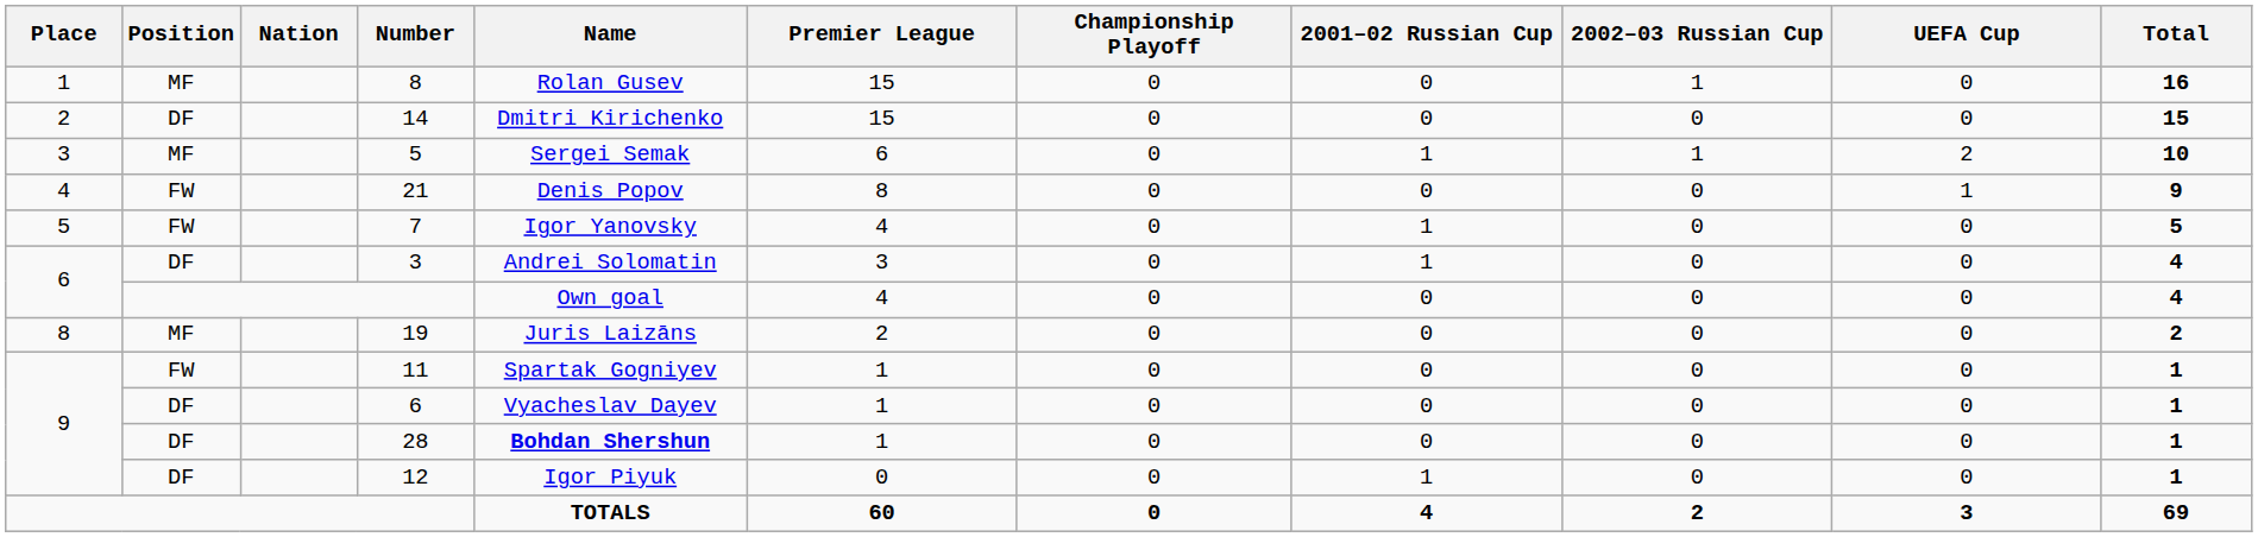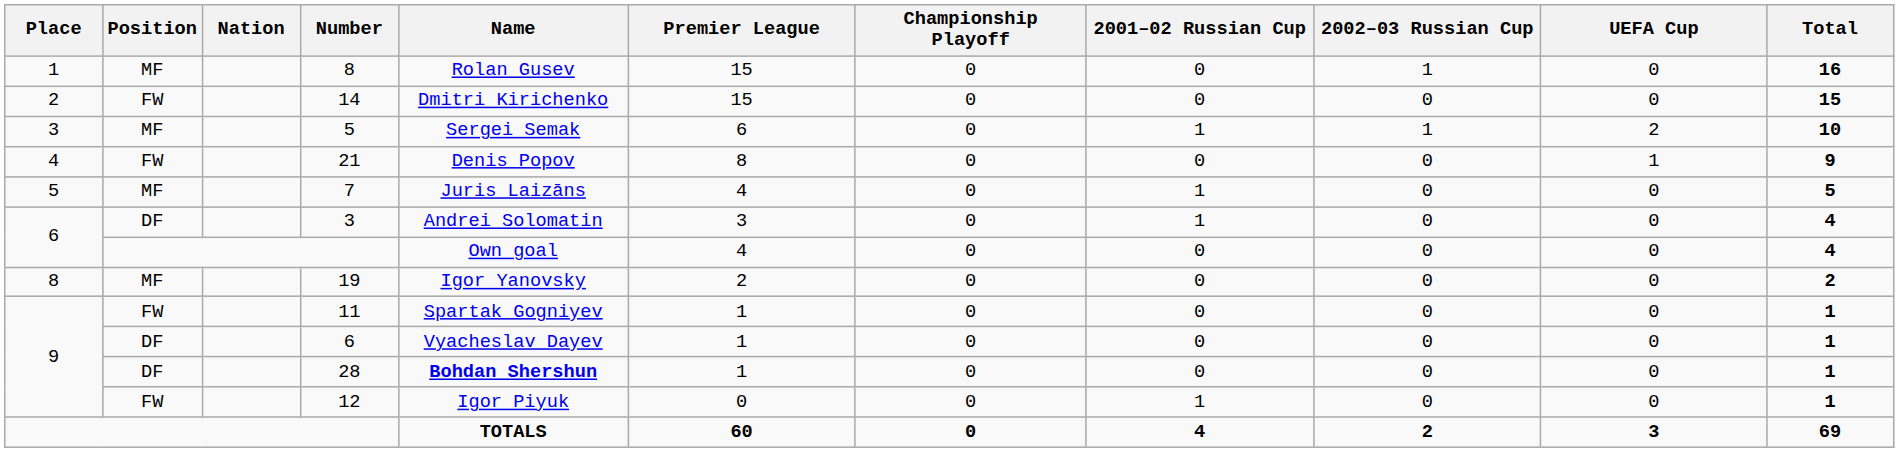 <table class="wikitable" style="font-size: 95%; text-align: center;">
 <tr>
 <th width=60>Place</th>
 <th width=60>Position</th>
 <th width=60>Nation</th>
 <th width=60>Number</th>
 <th width=150>Name</th>
 <th width=150>Premier League</th>
 <th width=150>Championship Playoff</th>
 <th width=150>2001–02 Russian Cup</th>
 <th width=150>2002–03 Russian Cup</th>
 <th width=150>UEFA Cup</th>
 <th width=80><strong>Total</strong></th>
 </tr>
 <tr>
 <td>1</td>
 <td>MF</td>
 <td></td>
 <td>8</td>
 <td><a href='#'>Rolan Gusev</a></td>
 <td>15</td>
 <td>0</td>
 <td>0</td>
 <td>1</td>
 <td>0</td>
 <td><strong>16</strong></td>
 </tr>
 <tr>
 <td>2</td>
-<td>DF</td>
+<td>FW</td>
 <td></td>
 <td>14</td>
 <td><a href='#'>Dmitri Kirichenko</a></td>
 <td>15</td>
 <td>0</td>
 <td>0</td>
 <td>0</td>
 <td>0</td>
 <td><strong>15</strong></td>
 </tr>
 <tr>
 <td>3</td>
 <td>MF</td>
 <td></td>
 <td>5</td>
 <td><a href='#'>Sergei Semak</a></td>
 <td>6</td>
 <td>0</td>
 <td>1</td>
 <td>1</td>
 <td>2</td>
 <td><strong>10</strong></td>
 </tr>
 <tr>
 <td>4</td>
 <td>FW</td>
 <td></td>
 <td>21</td>
 <td><a href='#'>Denis Popov</a></td>
 <td>8</td>
 <td>0</td>
 <td>0</td>
 <td>0</td>
 <td>1</td>
 <td><strong>9</strong></td>
 </tr>
 <tr>
 <td>5</td>
-<td>FW</td>
+<td>MF</td>
 <td></td>
 <td>7</td>
-<td><a href='#'>Igor Yanovsky</a></td>
+<td><a href='#'>Juris Laizāns</a></td>
 <td>4</td>
 <td>0</td>
 <td>1</td>
 <td>0</td>
 <td>0</td>
 <td><strong>5</strong></td>
 </tr>
 <tr>
 <td rowspan="2">6</td>
 <td>DF</td>
 <td></td>
 <td>3</td>
 <td><a href='#'>Andrei Solomatin</a></td>
 <td>3</td>
 <td>0</td>
 <td>1</td>
 <td>0</td>
 <td>0</td>
 <td><strong>4</strong></td>
 </tr>
 <tr>
 <td colspan="3"></td>
 <td><a href='#'>Own goal</a></td>
 <td>4</td>
 <td>0</td>
 <td>0</td>
 <td>0</td>
 <td>0</td>
 <td><strong>4</strong></td>
 </tr>
 <tr>
 <td>8</td>
 <td>MF</td>
 <td></td>
 <td>19</td>
-<td><a href='#'>Juris Laizāns</a></td>
+<td><a href='#'>Igor Yanovsky</a></td>
 <td>2</td>
 <td>0</td>
 <td>0</td>
 <td>0</td>
 <td>0</td>
 <td><strong>2</strong></td>
 </tr>
 <tr>
 <td rowspan="4">9</td>
 <td>FW</td>
 <td></td>
 <td>11</td>
 <td><a href='#'>Spartak Gogniyev</a></td>
 <td>1</td>
 <td>0</td>
 <td>0</td>
 <td>0</td>
 <td>0</td>
 <td><strong>1</strong></td>
 </tr>
 <tr>
 <td>DF</td>
 <td></td>
 <td>6</td>
 <td><a href='#'>Vyacheslav Dayev</a></td>
 <td>1</td>
 <td>0</td>
 <td>0</td>
 <td>0</td>
 <td>0</td>
 <td><strong>1</strong></td>
 </tr>
 <tr>
 <td>DF</td>
 <td></td>
 <td>28</td>
 <td><strong><a href='#'>Bohdan Shershun</a></strong></td>
 <td>1</td>
 <td>0</td>
 <td>0</td>
 <td>0</td>
 <td>0</td>
 <td><strong>1</strong></td>
 </tr>
 <tr>
-<td>DF</td>
+<td>FW</td>
 <td></td>
 <td>12</td>
 <td><a href='#'>Igor Piyuk</a></td>
 <td>0</td>
 <td>0</td>
 <td>1</td>
 <td>0</td>
 <td>0</td>
 <td><strong>1</strong></td>
 </tr>
 <tr>
 <td colspan="4"></td>
 <td><strong>TOTALS</strong></td>
 <td><strong>60</strong></td>
 <td><strong>0</strong></td>
 <td><strong>4</strong></td>
 <td><strong>2</strong></td>
 <td><strong>3</strong></td>
 <td><strong>69</strong></td>
 </tr>
 </table>
